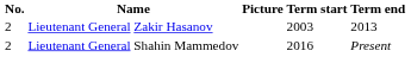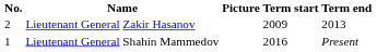 <table>
 <tr>
 <th>No.</th>
 <th>Name</th>
 <th>Picture</th>
 <th>Term start</th>
 <th>Term end</th>
 </tr>
 <tr>
 <td>2</td>
 <td><a href='#'>Lieutenant General</a> <a href='#'>Zakir Hasanov</a></td>
 <td></td>
-<td>2003</td>
+<td>2009</td>
 <td>2013</td>
 </tr>
 <tr>
-<td>2</td>
+<td>1</td>
 <td><a href='#'>Lieutenant General</a> Shahin Mammedov</td>
 <td></td>
 <td>2016</td>
 <td><em>Present</em></td>
 </tr>
 </table>
